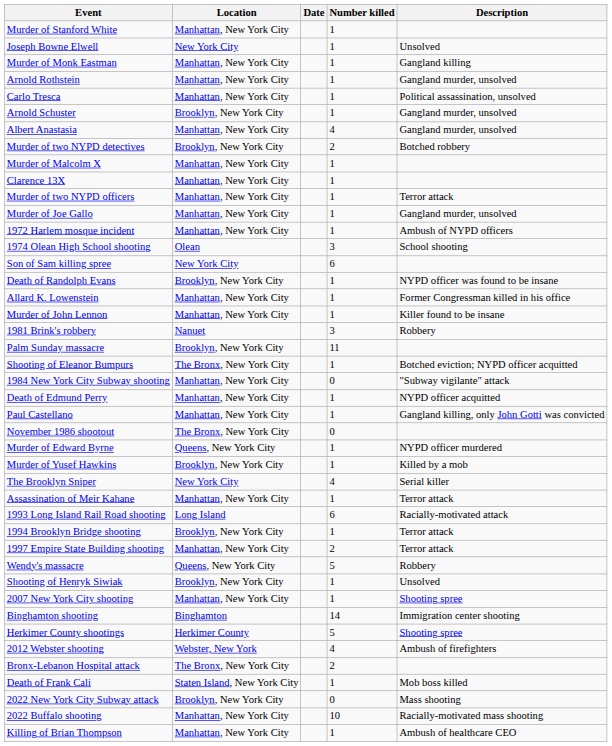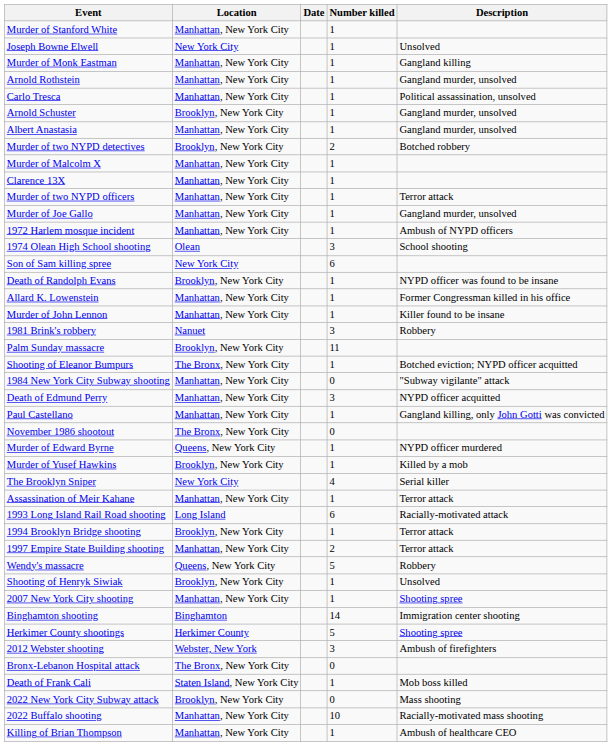 <table class="wikitable sortable">
 <tr>
 <th>Event</th>
 <th>Location</th>
 <th>Date</th>
 <th>Number killed</th>
 <th>Description</th>
 </tr>
 <tr>
 <td><a href='#'>Murder of Stanford White</a></td>
 <td><a href='#'>Manhattan</a>, New York City</td>
 <td></td>
 <td>1</td>
 <td></td>
 </tr>
 <tr>
 <td><a href='#'>Joseph Bowne Elwell</a></td>
 <td><a href='#'>New York City</a></td>
 <td></td>
 <td>1</td>
 <td>Unsolved</td>
 </tr>
 <tr>
 <td><a href='#'>Murder of Monk Eastman</a></td>
 <td><a href='#'>Manhattan</a>, New York City</td>
 <td></td>
 <td>1</td>
 <td>Gangland killing</td>
 </tr>
 <tr>
 <td><a href='#'>Arnold Rothstein</a></td>
 <td><a href='#'>Manhattan</a>, New York City</td>
 <td></td>
 <td>1</td>
 <td>Gangland murder, unsolved</td>
 </tr>
 <tr>
 <td><a href='#'>Carlo Tresca</a></td>
 <td><a href='#'>Manhattan</a>, New York City</td>
 <td></td>
 <td>1</td>
 <td>Political assassination, unsolved</td>
 </tr>
 <tr>
 <td><a href='#'>Arnold Schuster</a></td>
 <td><a href='#'>Brooklyn</a>, New York City</td>
 <td></td>
 <td>1</td>
 <td>Gangland murder, unsolved</td>
 </tr>
 <tr>
 <td><a href='#'>Albert Anastasia</a></td>
 <td><a href='#'>Manhattan</a>, New York City</td>
 <td></td>
-<td>4</td>
+<td>1</td>
 <td>Gangland murder, unsolved</td>
 </tr>
 <tr>
 <td><a href='#'>Murder of two NYPD detectives</a></td>
 <td><a href='#'>Brooklyn</a>, New York City</td>
 <td></td>
 <td>2</td>
 <td>Botched robbery</td>
 </tr>
 <tr>
 <td><a href='#'>Murder of Malcolm X</a></td>
 <td><a href='#'>Manhattan</a>, New York City</td>
 <td></td>
 <td>1</td>
 <td></td>
 </tr>
 <tr>
 <td><a href='#'>Clarence 13X</a></td>
 <td><a href='#'>Manhattan</a>, New York City</td>
 <td></td>
 <td>1</td>
 <td></td>
 </tr>
 <tr>
 <td><a href='#'>Murder of two NYPD officers</a></td>
 <td><a href='#'>Manhattan</a>, New York City</td>
 <td></td>
 <td>1</td>
 <td>Terror attack</td>
 </tr>
 <tr>
 <td><a href='#'>Murder of Joe Gallo</a></td>
 <td><a href='#'>Manhattan</a>, New York City</td>
 <td></td>
 <td>1</td>
 <td>Gangland murder, unsolved</td>
 </tr>
 <tr>
 <td><a href='#'>1972 Harlem mosque incident</a></td>
 <td><a href='#'>Manhattan</a>, New York City</td>
 <td></td>
 <td>1</td>
 <td>Ambush of NYPD officers</td>
 </tr>
 <tr>
 <td><a href='#'>1974 Olean High School shooting</a></td>
 <td><a href='#'>Olean</a></td>
 <td></td>
 <td>3</td>
 <td>School shooting</td>
 </tr>
 <tr>
 <td><a href='#'>Son of Sam killing spree</a></td>
 <td><a href='#'>New York City</a></td>
 <td> </td>
 <td>6</td>
 <td></td>
 </tr>
 <tr>
 <td><a href='#'>Death of Randolph Evans</a></td>
 <td><a href='#'>Brooklyn</a>, New York City</td>
 <td></td>
 <td>1</td>
 <td>NYPD officer was found to be insane</td>
 </tr>
 <tr>
 <td><a href='#'>Allard K. Lowenstein</a></td>
 <td><a href='#'>Manhattan</a>, New York City</td>
 <td></td>
 <td>1</td>
 <td>Former Congressman killed in his office</td>
 </tr>
 <tr>
 <td><a href='#'>Murder of John Lennon</a></td>
 <td><a href='#'>Manhattan</a>, New York City</td>
 <td></td>
 <td>1</td>
 <td>Killer found to be insane</td>
 </tr>
 <tr>
 <td><a href='#'>1981 Brink's robbery</a></td>
 <td><a href='#'>Nanuet</a></td>
 <td></td>
 <td>3</td>
 <td>Robbery</td>
 </tr>
 <tr>
 <td><a href='#'>Palm Sunday massacre</a></td>
 <td><a href='#'>Brooklyn</a>, New York City</td>
 <td></td>
 <td>11</td>
 <td></td>
 </tr>
 <tr>
 <td><a href='#'>Shooting of Eleanor Bumpurs</a></td>
 <td><a href='#'>The Bronx</a>, New York City</td>
 <td></td>
 <td>1</td>
 <td>Botched eviction; NYPD officer acquitted</td>
 </tr>
 <tr>
 <td><a href='#'>1984 New York City Subway shooting</a></td>
 <td><a href='#'>Manhattan</a>, New York City</td>
 <td></td>
 <td>0</td>
 <td>"Subway vigilante" attack</td>
 </tr>
 <tr>
 <td><a href='#'>Death of Edmund Perry</a></td>
 <td><a href='#'>Manhattan</a>, New York City</td>
 <td></td>
-<td>1</td>
+<td>3</td>
 <td>NYPD officer acquitted</td>
 </tr>
 <tr>
 <td><a href='#'>Paul Castellano</a></td>
 <td><a href='#'>Manhattan</a>, New York City</td>
 <td></td>
 <td>1</td>
 <td>Gangland killing, only <a href='#'>John Gotti</a> was convicted</td>
 </tr>
 <tr>
 <td><a href='#'>November 1986 shootout</a></td>
 <td><a href='#'>The Bronx</a>, New York City</td>
 <td></td>
 <td>0</td>
 <td></td>
 </tr>
 <tr>
 <td><a href='#'>Murder of Edward Byrne</a></td>
 <td><a href='#'>Queens</a>, New York City</td>
 <td></td>
 <td>1</td>
 <td>NYPD officer murdered</td>
 </tr>
 <tr>
 <td><a href='#'>Murder of Yusef Hawkins</a></td>
 <td><a href='#'>Brooklyn</a>, New York City</td>
 <td></td>
 <td>1</td>
 <td>Killed by a mob</td>
 </tr>
 <tr>
 <td><a href='#'>The Brooklyn Sniper</a></td>
 <td><a href='#'>New York City</a></td>
 <td> </td>
 <td>4</td>
 <td>Serial killer</td>
 </tr>
 <tr>
 <td><a href='#'>Assassination of Meir Kahane</a></td>
 <td><a href='#'>Manhattan</a>, New York City</td>
 <td></td>
 <td>1</td>
 <td>Terror attack</td>
 </tr>
 <tr>
 <td><a href='#'>1993 Long Island Rail Road shooting</a></td>
 <td><a href='#'>Long Island</a></td>
 <td></td>
 <td>6</td>
 <td>Racially-motivated attack</td>
 </tr>
 <tr>
 <td><a href='#'>1994 Brooklyn Bridge shooting</a></td>
 <td><a href='#'>Brooklyn</a>, New York City</td>
 <td></td>
 <td>1</td>
 <td>Terror attack</td>
 </tr>
 <tr>
 <td><a href='#'>1997 Empire State Building shooting</a></td>
 <td><a href='#'>Manhattan</a>, New York City</td>
 <td></td>
 <td>2</td>
 <td>Terror attack</td>
 </tr>
 <tr>
 <td><a href='#'>Wendy's massacre</a></td>
 <td><a href='#'>Queens</a>, New York City</td>
 <td></td>
 <td>5</td>
 <td>Robbery</td>
 </tr>
 <tr>
 <td><a href='#'>Shooting of Henryk Siwiak</a></td>
 <td><a href='#'>Brooklyn</a>, New York City</td>
 <td></td>
 <td>1</td>
 <td>Unsolved</td>
 </tr>
 <tr>
 <td><a href='#'>2007 New York City shooting</a></td>
 <td><a href='#'>Manhattan</a>, New York City</td>
 <td></td>
 <td>1</td>
 <td><a href='#'>Shooting spree</a></td>
 </tr>
 <tr>
 <td><a href='#'>Binghamton shooting</a></td>
 <td><a href='#'>Binghamton</a></td>
 <td></td>
 <td>14</td>
 <td>Immigration center shooting</td>
 </tr>
 <tr>
 <td><a href='#'>Herkimer County shootings</a></td>
 <td><a href='#'>Herkimer County</a></td>
 <td></td>
 <td>5</td>
 <td><a href='#'>Shooting spree</a></td>
 </tr>
 <tr>
 <td><a href='#'>2012 Webster shooting</a></td>
 <td><a href='#'>Webster, New York</a></td>
 <td></td>
-<td>4</td>
+<td>3</td>
 <td>Ambush of firefighters</td>
 </tr>
 <tr>
 <td><a href='#'>Bronx-Lebanon Hospital attack</a></td>
 <td><a href='#'>The Bronx</a>, New York City</td>
 <td></td>
-<td>2</td>
+<td>0</td>
 <td></td>
 </tr>
 <tr>
 <td><a href='#'>Death of Frank Cali</a></td>
 <td><a href='#'>Staten Island</a>, New York City</td>
 <td></td>
 <td>1</td>
 <td>Mob boss killed</td>
 </tr>
 <tr>
 <td><a href='#'>2022 New York City Subway attack</a></td>
 <td><a href='#'>Brooklyn</a>, New York City</td>
 <td></td>
 <td>0</td>
 <td>Mass shooting</td>
 </tr>
 <tr>
 <td><a href='#'>2022 Buffalo shooting</a></td>
 <td><a href='#'>Manhattan</a>, New York City</td>
 <td></td>
 <td>10</td>
 <td>Racially-motivated mass shooting</td>
 </tr>
 <tr>
 <td><a href='#'>Killing of Brian Thompson</a></td>
 <td><a href='#'>Manhattan</a>, New York City</td>
 <td></td>
 <td>1</td>
 <td>Ambush of healthcare CEO</td>
 </tr>
 </table>
